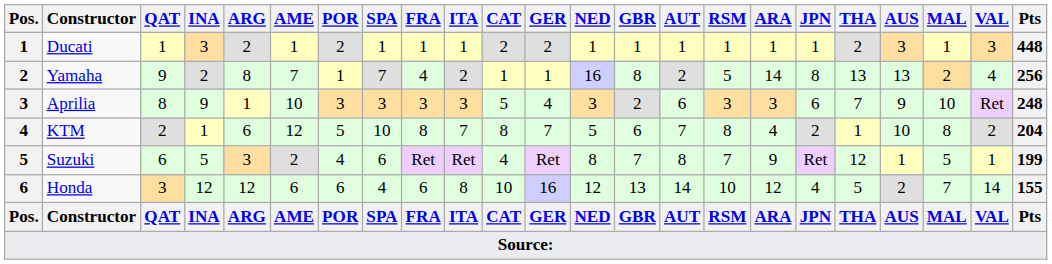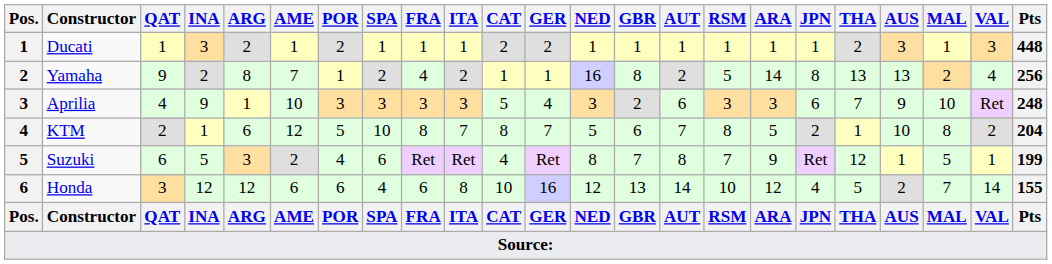 <table class="wikitable" style="font-size:85%; text-align:center;">
 <tr>
 <th>Pos.</th>
 <th>Constructor</th>
 <th><a href='#'>QAT</a><br></th>
 <th><a href='#'>INA</a><br></th>
 <th><a href='#'>ARG</a><br></th>
 <th><a href='#'>AME</a><br></th>
 <th><a href='#'>POR</a><br></th>
 <th><a href='#'>SPA</a><br></th>
 <th><a href='#'>FRA</a><br></th>
 <th><a href='#'>ITA</a><br></th>
 <th><a href='#'>CAT</a><br></th>
 <th><a href='#'>GER</a><br></th>
 <th><a href='#'>NED</a><br></th>
 <th><a href='#'>GBR</a><br></th>
 <th><a href='#'>AUT</a><br></th>
 <th><a href='#'>RSM</a><br></th>
 <th><a href='#'>ARA</a><br></th>
 <th><a href='#'>JPN</a><br></th>
 <th><a href='#'>THA</a><br></th>
 <th><a href='#'>AUS</a><br></th>
 <th><a href='#'>MAL</a><br></th>
 <th><a href='#'>VAL</a><br></th>
 <th>Pts</th>
 </tr>
 <tr>
 <th>1</th>
 <td align=left> <a href='#'>Ducati</a></td>
 <td style="background:#ffffbf;">1</td>
 <td style="background:#ffdf9f;">3</td>
 <td style="background:#dfdfdf;">2</td>
 <td style="background:#ffffbf;">1</td>
 <td style="background:#dfdfdf;">2</td>
 <td style="background:#ffffbf;">1</td>
 <td style="background:#ffffbf;">1</td>
 <td style="background:#ffffbf;">1</td>
 <td style="background:#dfdfdf;">2</td>
 <td style="background:#dfdfdf;">2</td>
 <td style="background:#ffffbf;">1</td>
 <td style="background:#ffffbf;">1</td>
 <td style="background:#ffffbf;">1</td>
 <td style="background:#ffffbf;">1</td>
 <td style="background:#ffffbf;">1</td>
 <td style="background:#ffffbf;">1</td>
 <td style="background:#dfdfdf;">2</td>
 <td style="background:#ffdf9f;">3</td>
 <td style="background:#ffffbf;">1</td>
 <td style="background:#ffdf9f;">3</td>
 <th>448</th>
 </tr>
 <tr>
 <th>2</th>
 <td align=left nowrap> <a href='#'>Yamaha</a></td>
 <td style="background:#dfffdf;">9</td>
 <td style="background:#dfdfdf;">2</td>
 <td style="background:#dfffdf;">8</td>
 <td style="background:#dfffdf;">7</td>
 <td style="background:#ffffbf;">1</td>
-<td style="background:#dfdfdf;">7</td>
+<td style="background:#dfdfdf;">2</td>
 <td style="background:#dfffdf;">4</td>
 <td style="background:#dfdfdf;">2</td>
 <td style="background:#ffffbf;">1</td>
 <td style="background:#ffffbf;">1</td>
 <td style="background:#cfcfff;">16</td>
 <td style="background:#dfffdf;">8</td>
 <td style="background:#dfdfdf;">2</td>
 <td style="background:#dfffdf;">5</td>
 <td style="background:#dfffdf;">14</td>
 <td style="background:#dfffdf;">8</td>
 <td style="background:#dfffdf;">13</td>
 <td style="background:#dfffdf;">13</td>
 <td style="background:#ffdf9f;">2</td>
 <td style="background:#dfffdf;">4</td>
 <th>256</th>
 </tr>
 <tr>
 <th>3</th>
 <td align=left> <a href='#'>Aprilia</a></td>
-<td style="background:#dfffdf;">8</td>
+<td style="background:#dfffdf;">4</td>
 <td style="background:#dfffdf;">9</td>
 <td style="background:#ffffbf;">1</td>
 <td style="background:#dfffdf;">10</td>
 <td style="background:#ffdf9f;">3</td>
 <td style="background:#ffdf9f;">3</td>
 <td style="background:#ffdf9f;">3</td>
 <td style="background:#ffdf9f;">3</td>
 <td style="background:#dfffdf;">5</td>
 <td style="background:#dfffdf;">4</td>
 <td style="background:#ffdf9f;">3</td>
 <td style="background:#dfdfdf;">2</td>
 <td style="background:#dfffdf;">6</td>
 <td style="background:#ffdf9f;">3</td>
 <td style="background:#ffdf9f;">3</td>
 <td style="background:#dfffdf;">6</td>
 <td style="background:#dfffdf;">7</td>
 <td style="background:#dfffdf;">9</td>
 <td style="background:#dfffdf;">10</td>
 <td style="background:#efcfff;">Ret</td>
 <th>248</th>
 </tr>
 <tr>
 <th>4</th>
 <td align=left> <a href='#'>KTM</a></td>
 <td style="background:#dfdfdf;">2</td>
 <td style="background:#ffffbf;">1</td>
 <td style="background:#dfffdf;">6</td>
 <td style="background:#dfffdf;">12</td>
 <td style="background:#dfffdf;">5</td>
 <td style="background:#dfffdf;">10</td>
 <td style="background:#dfffdf;">8</td>
 <td style="background:#dfffdf;">7</td>
 <td style="background:#dfffdf;">8</td>
 <td style="background:#dfffdf;">7</td>
 <td style="background:#dfffdf;">5</td>
 <td style="background:#dfffdf;">6</td>
 <td style="background:#dfffdf;">7</td>
 <td style="background:#dfffdf;">8</td>
-<td style="background:#dfffdf;">4</td>
+<td style="background:#dfffdf;">5</td>
 <td style="background:#dfdfdf;">2</td>
 <td style="background:#ffffbf;">1</td>
 <td style="background:#dfffdf;">10</td>
 <td style="background:#dfffdf;">8</td>
 <td style="background:#dfdfdf;">2</td>
 <th>204</th>
 </tr>
 <tr>
 <th>5</th>
 <td align=left> <a href='#'>Suzuki</a></td>
 <td style="background:#dfffdf;">6</td>
 <td style="background:#dfffdf;">5</td>
 <td style="background:#ffdf9f;">3</td>
 <td style="background:#dfdfdf;">2</td>
 <td style="background:#dfffdf;">4</td>
 <td style="background:#dfffdf;">6</td>
 <td style="background:#efcfff;">Ret</td>
 <td style="background:#efcfff;">Ret</td>
 <td style="background:#dfffdf;">4</td>
 <td style="background:#efcfff;">Ret</td>
 <td style="background:#dfffdf;">8</td>
 <td style="background:#dfffdf;">7</td>
 <td style="background:#dfffdf;">8</td>
 <td style="background:#dfffdf;">7</td>
 <td style="background:#dfffdf;">9</td>
 <td style="background:#efcfff;">Ret</td>
 <td style="background:#dfffdf;">12</td>
 <td style="background:#ffffbf;">1</td>
 <td style="background:#dfffdf;">5</td>
 <td style="background:#ffffbf;">1</td>
 <th>199</th>
 </tr>
 <tr>
 <th>6</th>
 <td align=left> <a href='#'>Honda</a></td>
 <td style="background:#ffdf9f;">3</td>
 <td style="background:#dfffdf;">12</td>
 <td style="background:#dfffdf;">12</td>
 <td style="background:#dfffdf;">6</td>
 <td style="background:#dfffdf;">6</td>
 <td style="background:#dfffdf;">4</td>
 <td style="background:#dfffdf;">6</td>
 <td style="background:#dfffdf;">8</td>
 <td style="background:#dfffdf;">10</td>
 <td style="background:#cfcfff;">16</td>
 <td style="background:#dfffdf;">12</td>
 <td style="background:#dfffdf;">13</td>
 <td style="background:#dfffdf;">14</td>
 <td style="background:#dfffdf;">10</td>
 <td style="background:#dfffdf;">12</td>
 <td style="background:#dfffdf;">4</td>
 <td style="background:#dfffdf;">5</td>
 <td style="background:#dfdfdf;">2</td>
 <td style="background:#dfffdf;">7</td>
 <td style="background:#dfffdf;">14</td>
 <th>155</th>
 </tr>
 <tr>
 <th>Pos.</th>
 <th>Constructor</th>
 <th><a href='#'>QAT</a><br></th>
 <th><a href='#'>INA</a><br></th>
 <th><a href='#'>ARG</a><br></th>
 <th><a href='#'>AME</a><br></th>
 <th><a href='#'>POR</a><br></th>
 <th><a href='#'>SPA</a><br></th>
 <th><a href='#'>FRA</a><br></th>
 <th><a href='#'>ITA</a><br></th>
 <th><a href='#'>CAT</a><br></th>
 <th><a href='#'>GER</a><br></th>
 <th><a href='#'>NED</a><br></th>
 <th><a href='#'>GBR</a><br></th>
 <th><a href='#'>AUT</a><br></th>
 <th><a href='#'>RSM</a><br></th>
 <th><a href='#'>ARA</a><br></th>
 <th><a href='#'>JPN</a><br></th>
 <th><a href='#'>THA</a><br></th>
 <th><a href='#'>AUS</a><br></th>
 <th><a href='#'>MAL</a><br></th>
 <th><a href='#'>VAL</a><br></th>
 <th>Pts</th>
 </tr>
 <tr>
 <td colspan="24" style="background-color:#EAECF0;text-align:center"><strong>Source:</strong></td>
 </tr>
 </table>
